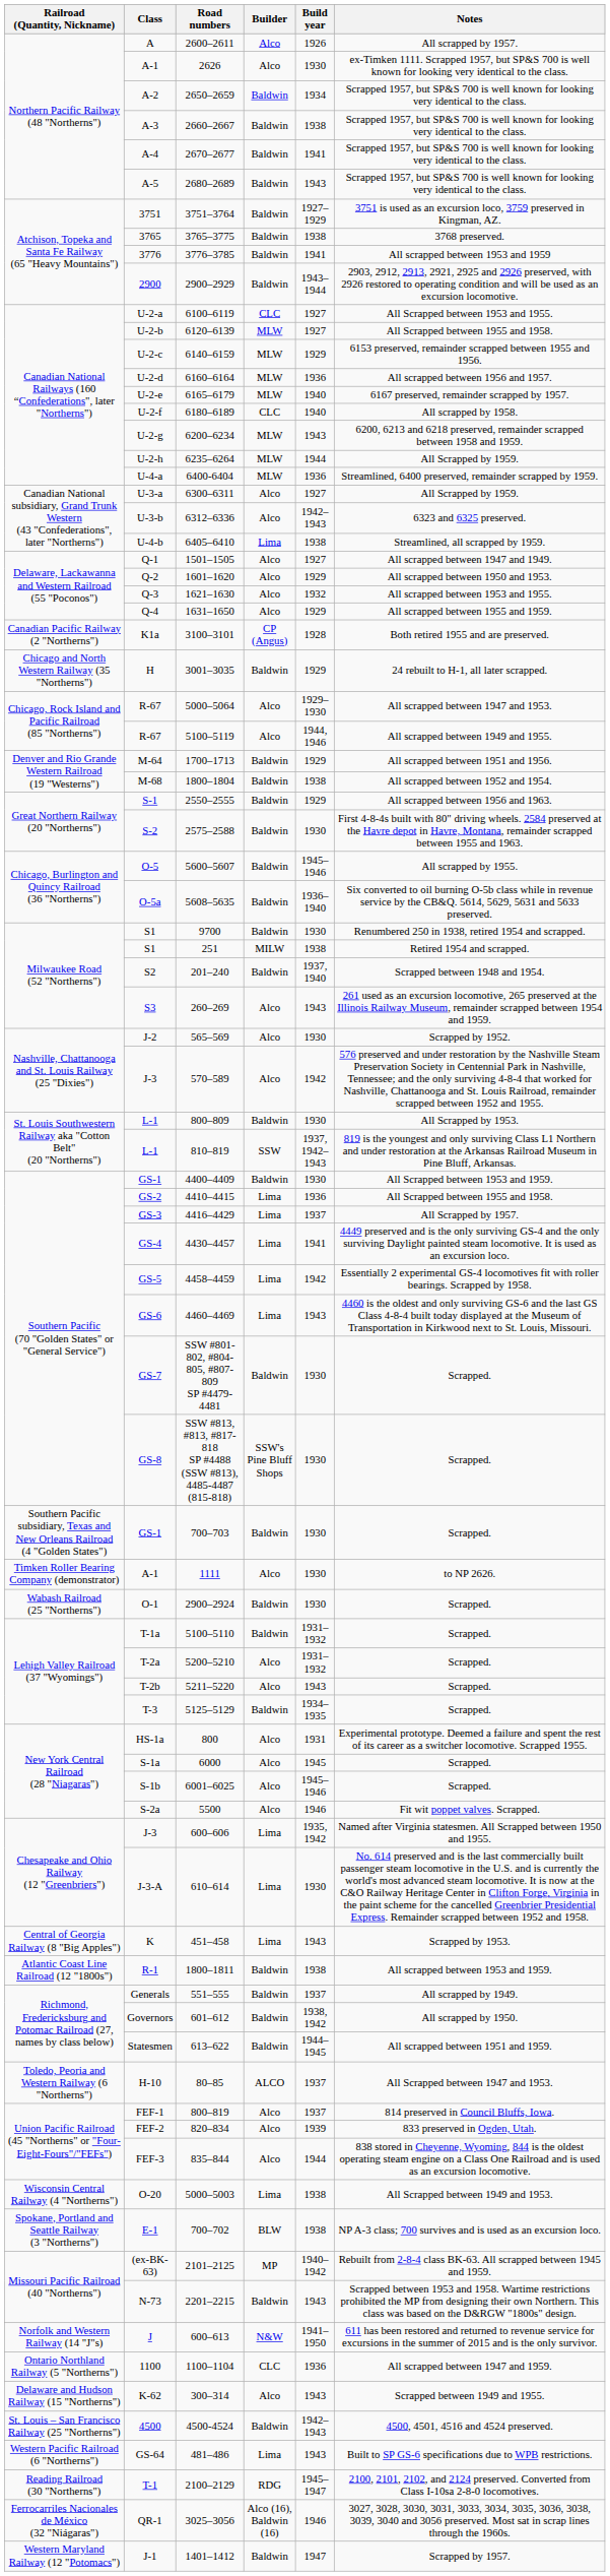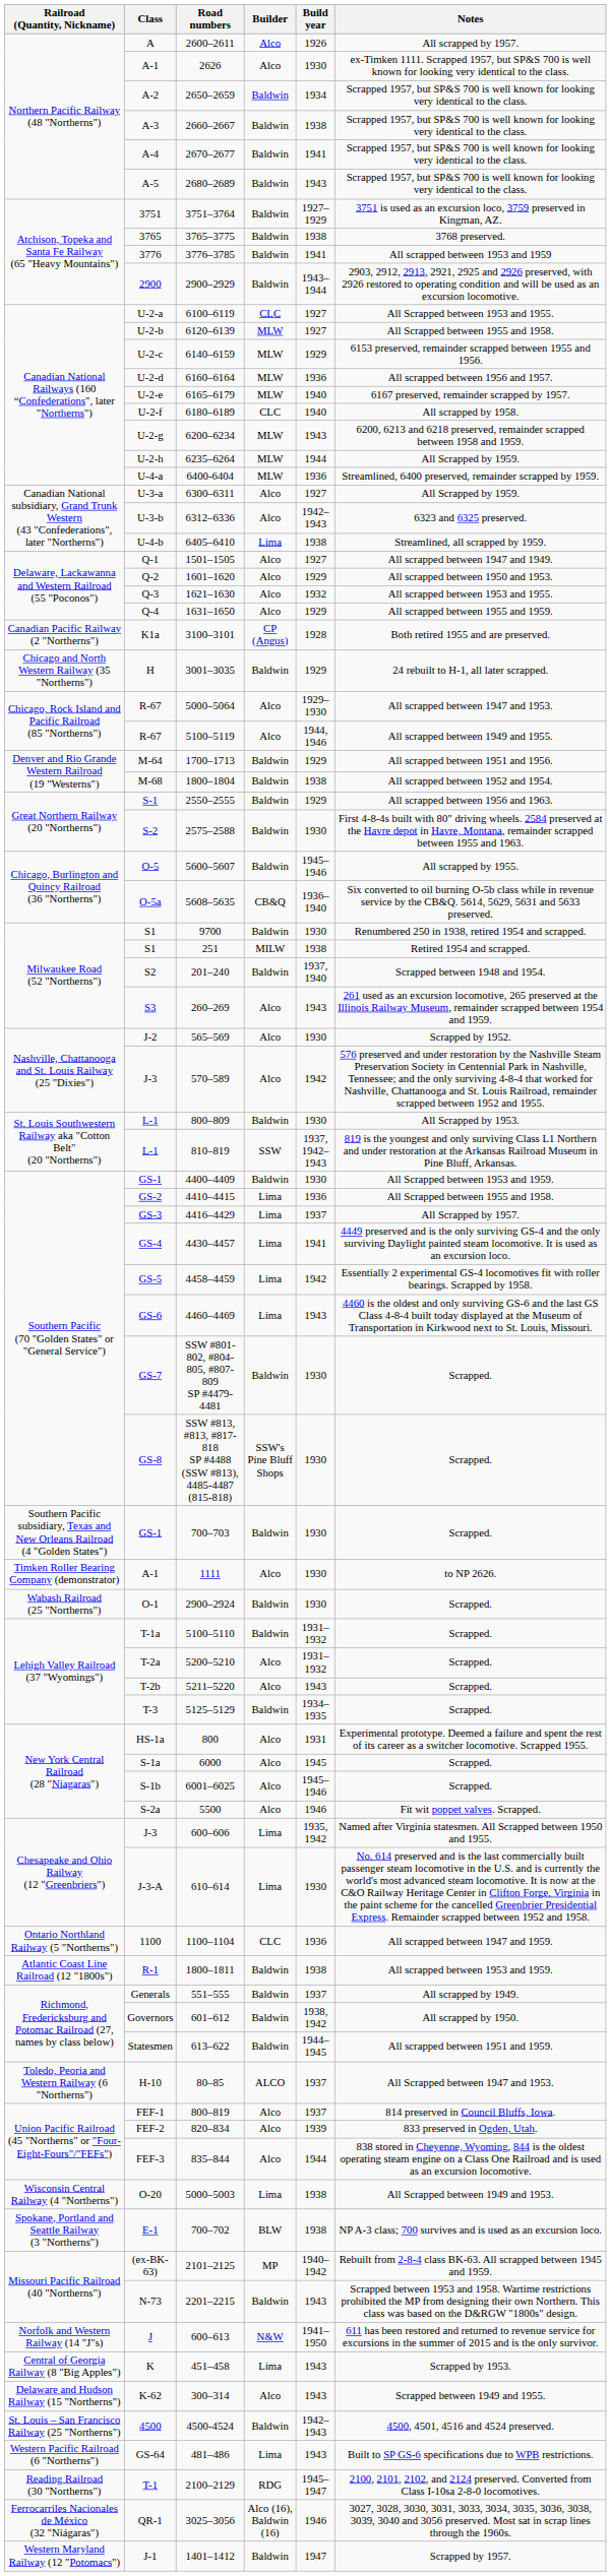 <table class="wikitable sortable collapsible collapsed" style="margin:0.5em auto; text-align:center; min-width: 32em;">
 <tr style="background:silver;">
 <th>Railroad<br>(Quantity, Nickname)</th>
 <th>Class</th>
 <th>Road numbers</th>
 <th>Builder</th>
 <th>Build year</th>
 <th>Notes</th>
 </tr>
 <tr>
 <td rowspan=6><a href='#'>Northern Pacific Railway</a> (48 "Northerns")</td>
 <td>A</td>
 <td>2600–2611</td>
 <td><a href='#'>Alco</a></td>
 <td>1926</td>
 <td>All scrapped by 1957.</td>
 </tr>
 <tr>
 <td>A-1</td>
 <td>2626</td>
 <td>Alco</td>
 <td>1930</td>
 <td>ex-Timken 1111. Scrapped 1957, but SP&S 700 is well known for looking very identical to the class.</td>
 </tr>
 <tr>
 <td>A-2</td>
 <td>2650–2659</td>
 <td><a href='#'>Baldwin</a></td>
 <td>1934</td>
 <td>Scrapped 1957, but SP&S 700 is well known for looking very identical to the class.</td>
 </tr>
 <tr>
 <td>A-3</td>
 <td>2660–2667</td>
 <td>Baldwin</td>
 <td>1938</td>
 <td>Scrapped 1957, but SP&S 700 is well known for looking very identical to the class.</td>
 </tr>
 <tr>
 <td>A-4</td>
 <td>2670–2677</td>
 <td>Baldwin</td>
 <td>1941</td>
 <td>Scrapped 1957, but SP&S 700 is well known for looking very identical to the class.</td>
 </tr>
 <tr>
 <td>A-5</td>
 <td>2680–2689</td>
 <td>Baldwin</td>
 <td>1943</td>
 <td>Scrapped 1957, but SP&S 700 is well known for looking very identical to the class.</td>
 </tr>
 <tr>
 <td rowspan=4><a href='#'>Atchison, Topeka and Santa Fe Railway</a><br>(65 "Heavy Mountains")</td>
 <td>3751</td>
 <td>3751–3764</td>
 <td>Baldwin</td>
 <td>1927–1929</td>
 <td><a href='#'>3751</a> is used as an excursion loco, <a href='#'>3759</a> preserved in Kingman, AZ.</td>
 </tr>
 <tr>
 <td>3765</td>
 <td>3765–3775</td>
 <td>Baldwin</td>
 <td>1938</td>
 <td>3768 preserved.</td>
 </tr>
 <tr>
 <td>3776</td>
 <td>3776–3785</td>
 <td>Baldwin</td>
 <td>1941</td>
 <td>All scrapped between 1953 and 1959</td>
 </tr>
 <tr>
 <td><a href='#'>2900</a></td>
 <td>2900–2929</td>
 <td>Baldwin</td>
 <td>1943–1944</td>
 <td>2903, 2912, <a href='#'>2913</a>, 2921, 2925 and <a href='#'>2926</a> preserved, with 2926 restored to operating condition and will be used as an excursion locomotive.</td>
 </tr>
 <tr>
 <td rowspan=9><a href='#'>Canadian National Railways</a> (160 “<a href='#'>Confederations</a>", later "<a href='#'>Northerns</a>")</td>
 <td>U-2-a</td>
 <td>6100–6119</td>
 <td><a href='#'>CLC</a></td>
 <td>1927</td>
 <td>All Scrapped between 1953 and 1955.</td>
 </tr>
 <tr>
 <td>U-2-b</td>
 <td>6120–6139</td>
 <td><a href='#'>MLW</a></td>
 <td>1927</td>
 <td>All Scrapped between 1955 and 1958.</td>
 </tr>
 <tr>
 <td>U-2-c</td>
 <td>6140–6159</td>
 <td>MLW</td>
 <td>1929</td>
 <td>6153 preserved, remainder scrapped between 1955 and 1956.</td>
 </tr>
 <tr>
 <td>U-2-d</td>
 <td>6160–6164</td>
 <td>MLW</td>
 <td>1936</td>
 <td>All scrapped between 1956 and 1957.</td>
 </tr>
 <tr>
 <td>U-2-e</td>
 <td>6165–6179</td>
 <td>MLW</td>
 <td>1940</td>
 <td>6167 preserved, remainder scrapped by 1957.</td>
 </tr>
 <tr>
 <td>U-2-f</td>
 <td>6180–6189</td>
 <td>CLC</td>
 <td>1940</td>
 <td>All scrapped by 1958.</td>
 </tr>
 <tr>
 <td>U-2-g</td>
 <td>6200–6234</td>
 <td>MLW</td>
 <td>1943</td>
 <td>6200, 6213 and 6218 preserved, remainder scrapped between 1958 and 1959.</td>
 </tr>
 <tr>
 <td>U-2-h</td>
 <td>6235–6264</td>
 <td>MLW</td>
 <td>1944</td>
 <td>All Scrapped by 1959.</td>
 </tr>
 <tr>
 <td>U-4-a</td>
 <td>6400-6404</td>
 <td>MLW</td>
 <td>1936</td>
 <td>Streamlined, 6400 preserved, remainder scrapped by 1959.</td>
 </tr>
 <tr>
 <td rowspan=3>Canadian National subsidiary, <a href='#'>Grand Trunk Western</a><br>(43 "Confederations", later "Northerns")</td>
 <td>U-3-a</td>
 <td>6300–6311</td>
 <td>Alco</td>
 <td>1927</td>
 <td>All Scrapped by 1959.</td>
 </tr>
 <tr>
 <td>U-3-b</td>
 <td>6312–6336</td>
 <td>Alco</td>
 <td>1942–1943</td>
 <td>6323 and <a href='#'>6325</a> preserved.</td>
 </tr>
 <tr>
 <td>U-4-b</td>
 <td>6405–6410</td>
 <td><a href='#'>Lima</a></td>
 <td>1938</td>
 <td>Streamlined, all scrapped by 1959.</td>
 </tr>
 <tr>
 <td rowspan=4><a href='#'>Delaware, Lackawanna and Western Railroad</a><br>(55 "Poconos")</td>
 <td>Q-1</td>
 <td>1501–1505</td>
 <td>Alco</td>
 <td>1927</td>
 <td>All scrapped between 1947 and 1949.</td>
 </tr>
 <tr>
 <td>Q-2</td>
 <td>1601–1620</td>
 <td>Alco</td>
 <td>1929</td>
 <td>All scrapped between 1950 and 1953.</td>
 </tr>
 <tr>
 <td>Q-3</td>
 <td>1621–1630</td>
 <td>Alco</td>
 <td>1932</td>
 <td>All scrapped between 1953 and 1955.</td>
 </tr>
 <tr>
 <td>Q-4</td>
 <td>1631–1650</td>
 <td>Alco</td>
 <td>1929</td>
 <td>All scrapped between 1955 and 1959.</td>
 </tr>
 <tr>
 <td><a href='#'>Canadian Pacific Railway</a><br>(2 "Northerns")</td>
 <td>K1a</td>
 <td>3100–3101</td>
 <td><a href='#'>CP (Angus)</a></td>
 <td>1928</td>
 <td>Both retired 1955 and are preserved.</td>
 </tr>
 <tr>
 <td><a href='#'>Chicago and North Western Railway</a> (35 "Northerns")</td>
 <td>H</td>
 <td>3001–3035</td>
 <td>Baldwin</td>
 <td>1929</td>
 <td>24 rebuilt to H-1, all later scrapped.</td>
 </tr>
 <tr>
 <td rowspan=2><a href='#'>Chicago, Rock Island and Pacific Railroad</a><br>(85 "Northerns")</td>
 <td>R-67</td>
 <td>5000–5064</td>
 <td>Alco</td>
 <td>1929–1930</td>
 <td>All scrapped between 1947 and 1953.</td>
 </tr>
 <tr>
 <td>R-67</td>
 <td>5100–5119</td>
 <td>Alco</td>
 <td>1944, 1946</td>
 <td>All scrapped between 1949 and 1955.</td>
 </tr>
 <tr>
 <td rowspan=2><a href='#'>Denver and Rio Grande Western Railroad</a><br>(19 "Westerns")</td>
 <td>M-64</td>
 <td>1700–1713</td>
 <td>Baldwin</td>
 <td>1929</td>
 <td>All scrapped between 1951 and 1956.</td>
 </tr>
 <tr>
 <td>M-68</td>
 <td>1800–1804</td>
 <td>Baldwin</td>
 <td>1938</td>
 <td>All scrapped between 1952 and 1954.</td>
 </tr>
 <tr>
 <td rowspan=2><a href='#'>Great Northern Railway</a><br>(20 "Northerns")</td>
 <td><a href='#'>S-1</a></td>
 <td>2550–2555</td>
 <td>Baldwin</td>
 <td>1929</td>
 <td>All scrapped between 1956 and 1963.</td>
 </tr>
 <tr>
 <td><a href='#'>S-2</a></td>
 <td>2575–2588</td>
 <td>Baldwin</td>
 <td>1930</td>
 <td>First 4-8-4s built with 80" driving wheels. <a href='#'>2584</a> preserved at the <a href='#'>Havre depot</a> in <a href='#'>Havre, Montana</a>, remainder scrapped between 1955 and 1963.</td>
 </tr>
 <tr>
 <td rowspan=2><a href='#'>Chicago, Burlington and Quincy Railroad</a><br>(36 "Northerns")</td>
 <td><a href='#'>O-5</a></td>
 <td>5600–5607</td>
 <td>Baldwin</td>
 <td>1945–1946</td>
 <td>All scrapped by 1955.</td>
 </tr>
 <tr>
 <td><a href='#'>O-5a</a></td>
 <td>5608–5635</td>
-<td>Baldwin</td>
+<td>CB&Q</td>
 <td>1936–1940</td>
 <td>Six converted to oil burning O-5b class while in revenue service by the CB&Q. 5614, 5629, 5631 and 5633 preserved.</td>
 </tr>
 <tr>
 <td rowspan=4><a href='#'>Milwaukee Road</a><br>(52 "Northerns")</td>
 <td>S1</td>
 <td>9700</td>
 <td>Baldwin</td>
 <td>1930</td>
 <td>Renumbered 250 in 1938, retired 1954 and scrapped.</td>
 </tr>
 <tr>
 <td>S1</td>
 <td>251</td>
 <td>MILW</td>
 <td>1938</td>
 <td>Retired 1954 and scrapped.</td>
 </tr>
 <tr>
 <td>S2</td>
 <td>201–240</td>
 <td>Baldwin</td>
 <td>1937, 1940</td>
 <td>Scrapped between 1948 and 1954.</td>
 </tr>
 <tr>
 <td><a href='#'>S3</a></td>
 <td>260–269</td>
 <td>Alco</td>
 <td>1943</td>
 <td><a href='#'>261</a> used as an excursion locomotive, 265 preserved at the <a href='#'>Illinois Railway Museum</a>, remainder scrapped between 1954 and 1959.</td>
 </tr>
 <tr>
 <td rowspan=2><a href='#'>Nashville, Chattanooga and St. Louis Railway</a><br>(25 "Dixies")</td>
 <td>J-2</td>
 <td>565–569</td>
 <td>Alco</td>
 <td>1930</td>
 <td>Scrapped by 1952.</td>
 </tr>
 <tr>
 <td>J-3</td>
 <td>570–589</td>
 <td>Alco</td>
 <td>1942</td>
 <td><a href='#'>576</a> preserved and under restoration by the Nashville Steam Preservation Society in Centennial Park in Nashville, Tennessee; and the only surviving 4-8-4 that worked for Nashville, Chattanooga and St. Louis Railroad, remainder scrapped between 1952 and 1955.</td>
 </tr>
 <tr>
 <td rowspan=2><a href='#'>St. Louis Southwestern Railway</a> aka "Cotton Belt"<br>(20 "Northerns")</td>
 <td><a href='#'>L-1</a></td>
 <td>800–809</td>
 <td>Baldwin</td>
 <td>1930</td>
 <td>All Scrapped by 1953.</td>
 </tr>
 <tr>
 <td><a href='#'>L-1</a></td>
 <td>810–819</td>
 <td>SSW</td>
 <td>1937, 1942–1943</td>
 <td><a href='#'>819</a> is the youngest and only surviving Class L1 Northern and under restoration at the Arkansas Railroad Museum in Pine Bluff, Arkansas.</td>
 </tr>
 <tr>
 <td rowspan=8><a href='#'>Southern Pacific</a><br>(70 "Golden States" or "General Service")</td>
 <td><a href='#'>GS-1</a></td>
 <td>4400–4409</td>
 <td>Baldwin</td>
 <td>1930</td>
 <td>All Scrapped between 1953 and 1959.</td>
 </tr>
 <tr>
 <td><a href='#'>GS-2</a></td>
 <td>4410–4415</td>
 <td>Lima</td>
 <td>1936</td>
 <td>All Scrapped between 1955 and 1958.</td>
 </tr>
 <tr>
 <td><a href='#'>GS-3</a></td>
 <td>4416–4429</td>
 <td>Lima</td>
 <td>1937</td>
 <td>All Scrapped by 1957.</td>
 </tr>
 <tr>
 <td><a href='#'>GS-4</a></td>
 <td>4430–4457</td>
 <td>Lima</td>
 <td>1941</td>
 <td><a href='#'>4449</a> preserved and is the only surviving GS-4 and the only surviving Daylight painted steam locomotive. It is used as an excursion loco.</td>
 </tr>
 <tr>
 <td><a href='#'>GS-5</a></td>
 <td>4458–4459</td>
 <td>Lima</td>
 <td>1942</td>
 <td>Essentially 2 experimental GS-4 locomotives fit with roller bearings. Scrapped by 1958.</td>
 </tr>
 <tr>
 <td><a href='#'>GS-6</a></td>
 <td>4460–4469</td>
 <td>Lima</td>
 <td>1943</td>
 <td><a href='#'>4460</a> is the oldest and only surviving GS-6 and the last GS Class 4-8-4 built today displayed at the Museum of Transportation in Kirkwood next to St. Louis, Missouri.</td>
 </tr>
 <tr>
 <td><a href='#'>GS-7</a></td>
 <td>SSW #801-802, #804-805, #807-809<br>SP #4479-4481</td>
 <td>Baldwin</td>
 <td>1930</td>
 <td>Scrapped.</td>
 </tr>
 <tr>
 <td><a href='#'>GS-8</a></td>
 <td>SSW #813, #813, #817-818<br>SP #4488 (SSW #813), 4485-4487 (815-818)</td>
 <td>SSW's Pine Bluff Shops</td>
 <td>1930</td>
 <td>Scrapped.</td>
 </tr>
 <tr>
 <td>Southern Pacific subsidiary, <a href='#'>Texas and New Orleans Railroad</a><br>(4 "Golden States")</td>
 <td><a href='#'>GS-1</a></td>
 <td>700–703</td>
 <td>Baldwin</td>
 <td>1930</td>
 <td>Scrapped.</td>
 </tr>
 <tr>
 <td><a href='#'>Timken Roller Bearing Company</a> (demonstrator)</td>
 <td>A-1</td>
 <td><a href='#'>1111</a></td>
 <td>Alco</td>
 <td>1930</td>
 <td>to NP 2626.</td>
 </tr>
 <tr>
 <td><a href='#'>Wabash Railroad</a><br>(25 "Northerns")</td>
 <td>O-1</td>
 <td>2900–2924</td>
 <td>Baldwin</td>
 <td>1930</td>
 <td>Scrapped.</td>
 </tr>
 <tr>
 <td rowspan=4><a href='#'>Lehigh Valley Railroad</a><br>(37 "Wyomings")</td>
 <td>T-1a</td>
 <td>5100–5110</td>
 <td>Baldwin</td>
 <td>1931–1932</td>
 <td>Scrapped.</td>
 </tr>
 <tr>
 <td>T-2a</td>
 <td>5200–5210</td>
 <td>Alco</td>
 <td>1931–1932</td>
 <td>Scrapped.</td>
 </tr>
 <tr>
 <td>T-2b</td>
 <td>5211–5220</td>
 <td>Alco</td>
 <td>1943</td>
 <td>Scrapped.</td>
 </tr>
 <tr>
 <td>T-3</td>
 <td>5125–5129</td>
 <td>Baldwin</td>
 <td>1934–1935</td>
 <td>Scrapped.</td>
 </tr>
 <tr>
 <td rowspan=4><a href='#'>New York Central Railroad</a><br>(28 "<a href='#'>Niagaras</a>")</td>
 <td>HS-1a</td>
 <td>800</td>
 <td>Alco</td>
 <td>1931</td>
 <td>Experimental prototype. Deemed a failure and spent the rest of its career as a switcher locomotive. Scrapped 1955.</td>
 </tr>
 <tr>
 <td>S-1a</td>
 <td>6000</td>
 <td>Alco</td>
 <td>1945</td>
 <td>Scrapped.</td>
 </tr>
 <tr>
 <td>S-1b</td>
 <td>6001–6025</td>
 <td>Alco</td>
 <td>1945–1946</td>
 <td>Scrapped.</td>
 </tr>
 <tr>
 <td>S-2a</td>
 <td>5500</td>
 <td>Alco</td>
 <td>1946</td>
 <td>Fit wit <a href='#'>poppet valves</a>. Scrapped.</td>
 </tr>
 <tr>
 <td rowspan=2><a href='#'>Chesapeake and Ohio Railway</a><br>(12 "<a href='#'>Greenbriers</a>")</td>
 <td>J-3</td>
 <td>600–606</td>
 <td>Lima</td>
 <td>1935, 1942</td>
 <td>Named after Virginia statesmen. All Scrapped between 1950 and 1955.</td>
 </tr>
 <tr>
 <td>J-3-A</td>
 <td>610–614</td>
 <td>Lima</td>
 <td>1930</td>
 <td><a href='#'>No. 614</a> preserved and is the last commercially built passenger steam locomotive in the U.S. and is currently the world's most advanced steam locomotive. It is now at the C&O Railway Heritage Center in <a href='#'>Clifton Forge, Virginia</a> in the paint scheme for the cancelled <a href='#'>Greenbrier Presidential Express</a>. Remainder scrapped between 1952 and 1958.</td>
 </tr>
 <tr>
-<td><a href='#'>Central of Georgia Railway</a> (8 "Big Apples")</td>
-<td>K</td>
-<td>451–458</td>
-<td>Lima</td>
-<td>1943</td>
-<td>Scrapped by 1953.</td>
+<td><a href='#'>Ontario Northland Railway</a> (5 "Northerns")</td>
+<td>1100</td>
+<td>1100–1104</td>
+<td>CLC</td>
+<td>1936</td>
+<td>All scrapped between 1947 and 1959.</td>
 </tr>
 <tr>
 <td><a href='#'>Atlantic Coast Line Railroad</a> (12 "1800s")</td>
 <td><a href='#'>R-1</a></td>
 <td>1800–1811</td>
 <td>Baldwin</td>
 <td>1938</td>
 <td>All scrapped between 1953 and 1959.</td>
 </tr>
 <tr>
 <td rowspan=3><a href='#'>Richmond, Fredericksburg and Potomac Railroad</a> (27, names by class below)</td>
 <td>Generals</td>
 <td>551–555</td>
 <td>Baldwin</td>
 <td>1937</td>
 <td>All scrapped by 1949.</td>
 </tr>
 <tr>
 <td>Governors</td>
 <td>601–612</td>
 <td>Baldwin</td>
 <td>1938, 1942</td>
 <td>All scrapped by 1950.</td>
 </tr>
 <tr>
 <td>Statesmen</td>
 <td>613–622</td>
 <td>Baldwin</td>
 <td>1944–1945</td>
 <td>All scrapped between 1951 and 1959.</td>
 </tr>
 <tr>
 <td><a href='#'>Toledo, Peoria and Western Railway</a> (6 "Northerns")</td>
 <td>H-10</td>
 <td>80–85</td>
 <td>ALCO</td>
 <td>1937</td>
 <td>All Scrapped between 1947 and 1953.</td>
 </tr>
 <tr>
 <td rowspan=3><a href='#'>Union Pacific Railroad</a><br>(45 "Northerns" or <a href='#'>"Four-Eight-Fours"/"FEFs"</a>)</td>
 <td>FEF-1</td>
 <td>800–819</td>
 <td>Alco</td>
 <td>1937</td>
 <td>814 preserved in <a href='#'>Council Bluffs, Iowa</a>.</td>
 </tr>
 <tr>
 <td>FEF-2</td>
 <td>820–834</td>
 <td>Alco</td>
 <td>1939</td>
 <td>833 preserved in <a href='#'>Ogden, Utah</a>.</td>
 </tr>
 <tr>
 <td>FEF-3</td>
 <td>835–844</td>
 <td>Alco</td>
 <td>1944</td>
 <td>838 stored in <a href='#'>Cheyenne, Wyoming</a>, <a href='#'>844</a> is the oldest operating steam engine on a Class One Railroad and is used as an excursion locomotive.</td>
 </tr>
 <tr>
 <td><a href='#'>Wisconsin Central Railway</a> (4 "Northerns")</td>
 <td>O-20</td>
 <td>5000–5003</td>
 <td>Lima</td>
 <td>1938</td>
 <td>All Scrapped between 1949 and 1953.</td>
 </tr>
 <tr>
 <td><a href='#'>Spokane, Portland and Seattle Railway</a><br>(3 "Northerns")</td>
 <td><a href='#'>E-1</a></td>
 <td>700–702</td>
 <td>BLW</td>
 <td>1938</td>
 <td>NP A-3 class; <a href='#'>700</a> survives and is used as an excursion loco.</td>
 </tr>
 <tr>
 <td rowspan=2><a href='#'>Missouri Pacific Railroad</a> (40 "Northerns")</td>
 <td>(ex-BK-63)</td>
 <td>2101–2125</td>
 <td>MP</td>
 <td>1940–1942</td>
 <td>Rebuilt from <a href='#'>2-8-4</a> class BK-63. All scrapped between 1945 and 1959.</td>
 </tr>
 <tr>
 <td>N-73</td>
 <td>2201–2215</td>
 <td>Baldwin</td>
 <td>1943</td>
 <td>Scrapped between 1953 and 1958. Wartime restrictions prohibited the MP from designing their own Northern. This class was based on the D&RGW "1800s" design.</td>
 </tr>
 <tr>
 <td><a href='#'>Norfolk and Western Railway</a> (14 "J"s)</td>
 <td><a href='#'>J</a></td>
 <td>600–613</td>
 <td><a href='#'>N&W</a></td>
 <td>1941–1950</td>
 <td><a href='#'>611</a> has been restored and returned to revenue service for excursions in the summer of 2015 and is the only survivor.</td>
 </tr>
 <tr>
-<td><a href='#'>Ontario Northland Railway</a> (5 "Northerns")</td>
-<td>1100</td>
-<td>1100–1104</td>
-<td>CLC</td>
-<td>1936</td>
-<td>All scrapped between 1947 and 1959.</td>
+<td><a href='#'>Central of Georgia Railway</a> (8 "Big Apples")</td>
+<td>K</td>
+<td>451–458</td>
+<td>Lima</td>
+<td>1943</td>
+<td>Scrapped by 1953.</td>
 </tr>
 <tr>
 <td><a href='#'>Delaware and Hudson Railway</a> (15 "Northerns")</td>
 <td>K-62</td>
 <td>300–314</td>
 <td>Alco</td>
 <td>1943</td>
 <td>Scrapped between 1949 and 1955.</td>
 </tr>
 <tr>
 <td><a href='#'>St. Louis – San Francisco Railway</a> (25 "Northerns")</td>
 <td><a href='#'>4500</a></td>
 <td>4500-4524</td>
 <td>Baldwin</td>
 <td>1942–1943</td>
 <td><a href='#'>4500</a>, 4501, 4516 and 4524 preserved.</td>
 </tr>
 <tr>
 <td><a href='#'>Western Pacific Railroad</a><br>(6 "Northerns")</td>
 <td>GS-64</td>
 <td>481–486</td>
 <td>Lima</td>
 <td>1943</td>
 <td>Built to <a href='#'>SP GS-6</a> specifications due to <a href='#'>WPB</a> restrictions.</td>
 </tr>
 <tr>
 <td><a href='#'>Reading Railroad</a><br>(30 "Northerns")</td>
 <td><a href='#'>T-1</a></td>
 <td>2100–2129</td>
 <td>RDG</td>
 <td>1945–1947</td>
 <td><a href='#'>2100</a>, <a href='#'>2101</a>, <a href='#'>2102</a>, and <a href='#'>2124</a> preserved. Converted from Class I-10sa 2-8-0 locomotives.</td>
 </tr>
 <tr>
 <td><a href='#'>Ferrocarriles Nacionales de México</a><br>(32 "Niágaras")</td>
 <td>QR-1</td>
 <td>3025–3056</td>
 <td>Alco (16),<br>Baldwin (16)</td>
 <td>1946</td>
 <td>3027, 3028, 3030, 3031, 3033, 3034, 3035, 3036, 3038, 3039, 3040 and 3056 preserved. Most sat in scrap lines through the 1960s.</td>
 </tr>
 <tr>
 <td><a href='#'>Western Maryland Railway</a> (12 "<a href='#'>Potomacs</a>")</td>
 <td>J-1</td>
 <td>1401–1412</td>
 <td>Baldwin</td>
 <td>1947</td>
 <td>Scrapped by 1957.</td>
 </tr>
 </table>
